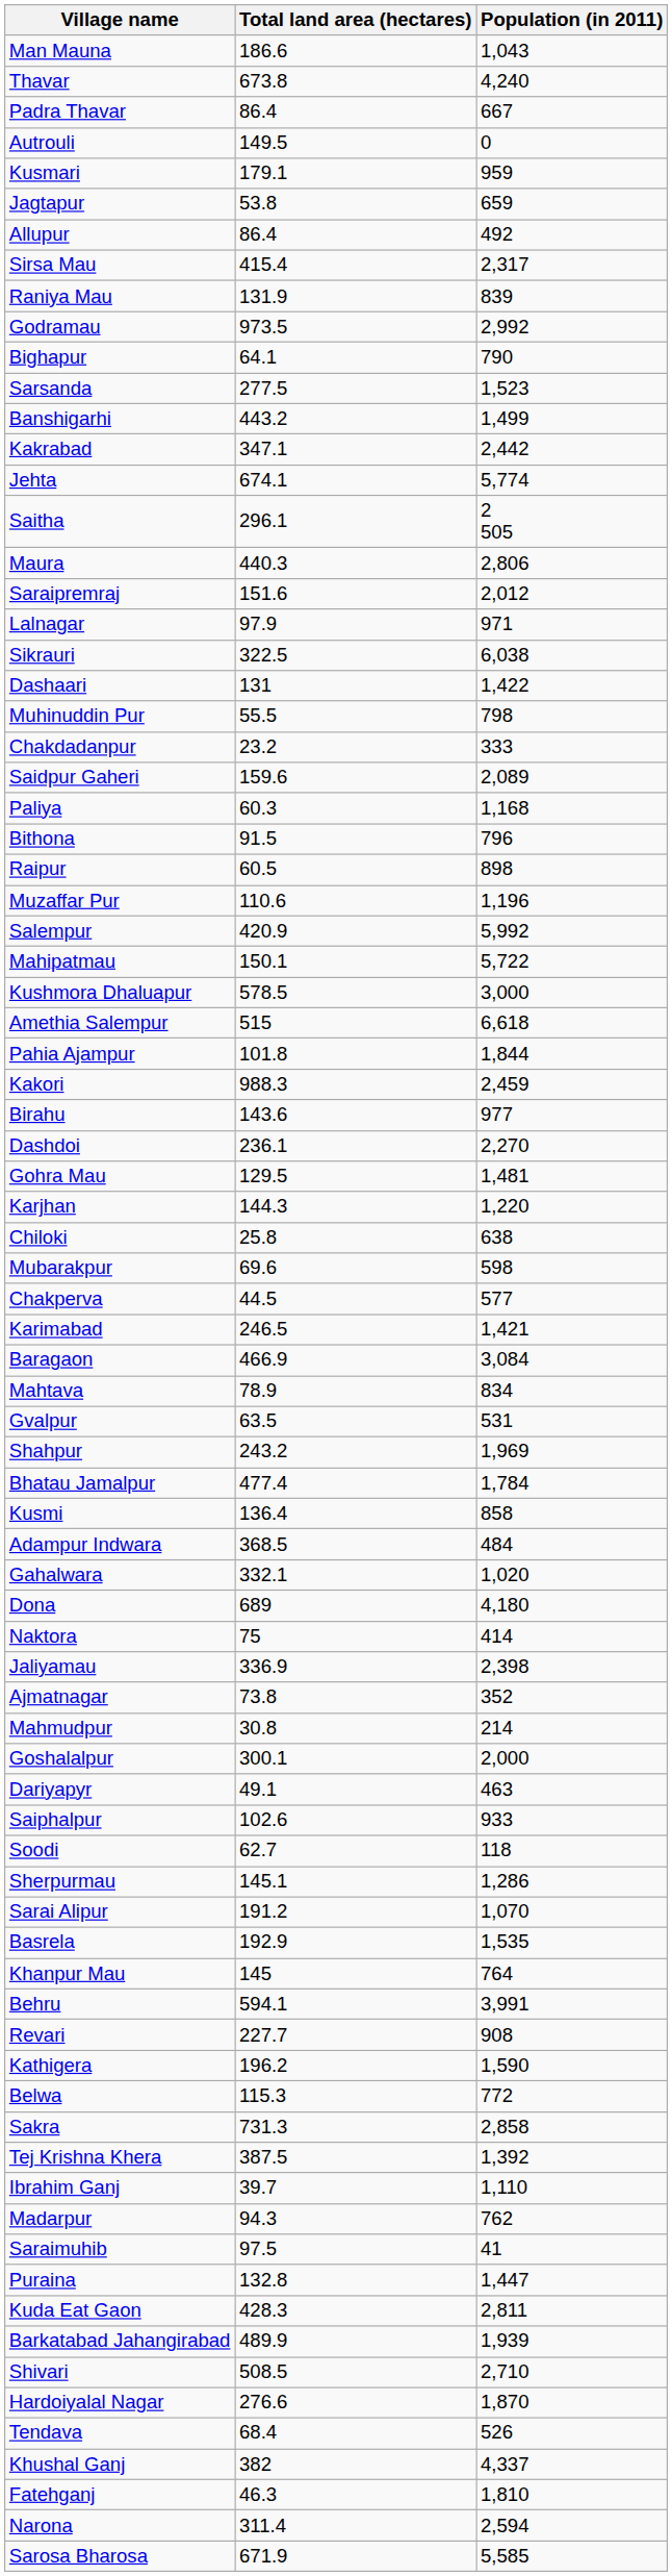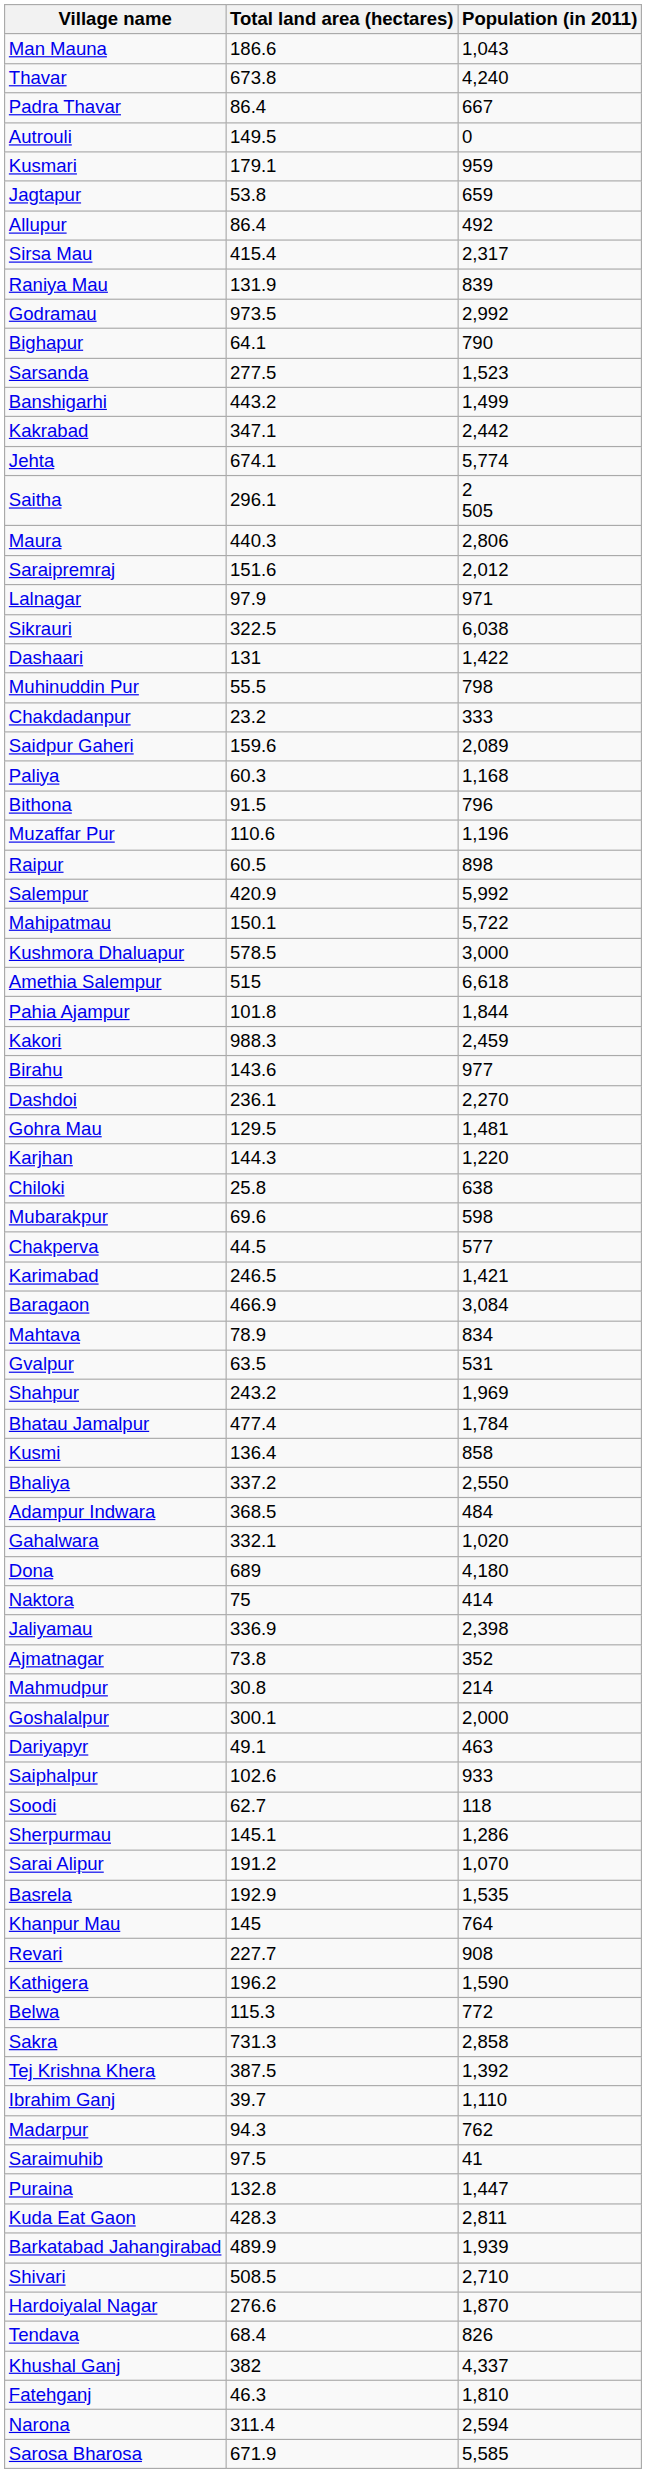 <table class="wikitable sortable">
 <tr>
 <th>Village name</th>
 <th>Total land area (hectares)</th>
 <th>Population (in 2011)</th>
 </tr>
 <tr>
 <td><a href='#'>Man Mauna</a></td>
 <td>186.6</td>
 <td>1,043</td>
 </tr>
 <tr>
 <td><a href='#'>Thavar</a></td>
 <td>673.8</td>
 <td>4,240</td>
 </tr>
 <tr>
 <td><a href='#'>Padra Thavar</a></td>
 <td>86.4</td>
 <td>667</td>
 </tr>
 <tr>
 <td><a href='#'>Autrouli</a></td>
 <td>149.5</td>
 <td>0</td>
 </tr>
 <tr>
 <td><a href='#'>Kusmari</a></td>
 <td>179.1</td>
 <td>959</td>
 </tr>
 <tr>
 <td><a href='#'>Jagtapur</a></td>
 <td>53.8</td>
 <td>659</td>
 </tr>
 <tr>
 <td><a href='#'>Allupur</a></td>
 <td>86.4</td>
 <td>492</td>
 </tr>
 <tr>
 <td><a href='#'>Sirsa Mau</a></td>
 <td>415.4</td>
 <td>2,317</td>
 </tr>
 <tr>
 <td><a href='#'>Raniya Mau</a></td>
 <td>131.9</td>
 <td>839</td>
 </tr>
 <tr>
 <td><a href='#'>Godramau</a></td>
 <td>973.5</td>
 <td>2,992</td>
 </tr>
 <tr>
 <td><a href='#'>Bighapur</a></td>
 <td>64.1</td>
 <td>790</td>
 </tr>
 <tr>
 <td><a href='#'>Sarsanda</a></td>
 <td>277.5</td>
 <td>1,523</td>
 </tr>
 <tr>
 <td><a href='#'>Banshigarhi</a></td>
 <td>443.2</td>
 <td>1,499</td>
 </tr>
 <tr>
 <td><a href='#'>Kakrabad</a></td>
 <td>347.1</td>
 <td>2,442</td>
 </tr>
 <tr>
 <td><a href='#'>Jehta</a></td>
 <td>674.1</td>
 <td>5,774</td>
 </tr>
 <tr>
 <td><a href='#'>Saitha</a></td>
 <td>296.1</td>
 <td>2<br>505</td>
 </tr>
 <tr>
 <td><a href='#'>Maura</a></td>
 <td>440.3</td>
 <td>2,806</td>
 </tr>
 <tr>
 <td><a href='#'>Saraipremraj</a></td>
 <td>151.6</td>
 <td>2,012</td>
 </tr>
 <tr>
 <td><a href='#'>Lalnagar</a></td>
 <td>97.9</td>
 <td>971</td>
 </tr>
 <tr>
 <td><a href='#'>Sikrauri</a></td>
 <td>322.5</td>
 <td>6,038</td>
 </tr>
 <tr>
 <td><a href='#'>Dashaari</a></td>
 <td>131</td>
 <td>1,422</td>
 </tr>
 <tr>
 <td><a href='#'>Muhinuddin Pur</a></td>
 <td>55.5</td>
 <td>798</td>
 </tr>
 <tr>
 <td><a href='#'>Chakdadanpur</a></td>
 <td>23.2</td>
 <td>333</td>
 </tr>
 <tr>
 <td><a href='#'>Saidpur Gaheri</a></td>
 <td>159.6</td>
 <td>2,089</td>
 </tr>
 <tr>
 <td><a href='#'>Paliya</a></td>
 <td>60.3</td>
 <td>1,168</td>
 </tr>
 <tr>
 <td><a href='#'>Bithona</a></td>
 <td>91.5</td>
 <td>796</td>
 </tr>
 <tr>
+<td><a href='#'>Muzaffar Pur</a></td>
+<td>110.6</td>
+<td>1,196</td>
+</tr>
+<tr>
 <td><a href='#'>Raipur</a></td>
 <td>60.5</td>
 <td>898</td>
-</tr>
-<tr>
-<td><a href='#'>Muzaffar Pur</a></td>
-<td>110.6</td>
-<td>1,196</td>
 </tr>
 <tr>
 <td><a href='#'>Salempur</a></td>
 <td>420.9</td>
 <td>5,992</td>
 </tr>
 <tr>
 <td><a href='#'>Mahipatmau</a></td>
 <td>150.1</td>
 <td>5,722</td>
 </tr>
 <tr>
 <td><a href='#'>Kushmora Dhaluapur</a></td>
 <td>578.5</td>
 <td>3,000</td>
 </tr>
 <tr>
 <td><a href='#'>Amethia Salempur</a></td>
 <td>515</td>
 <td>6,618</td>
 </tr>
 <tr>
 <td><a href='#'>Pahia Ajampur</a></td>
 <td>101.8</td>
 <td>1,844</td>
 </tr>
 <tr>
 <td><a href='#'>Kakori</a></td>
 <td>988.3</td>
 <td>2,459</td>
 </tr>
 <tr>
 <td><a href='#'>Birahu</a></td>
 <td>143.6</td>
 <td>977</td>
 </tr>
 <tr>
 <td><a href='#'>Dashdoi</a></td>
 <td>236.1</td>
 <td>2,270</td>
 </tr>
 <tr>
 <td><a href='#'>Gohra Mau</a></td>
 <td>129.5</td>
 <td>1,481</td>
 </tr>
 <tr>
 <td><a href='#'>Karjhan</a></td>
 <td>144.3</td>
 <td>1,220</td>
 </tr>
 <tr>
 <td><a href='#'>Chiloki</a></td>
 <td>25.8</td>
 <td>638</td>
 </tr>
 <tr>
 <td><a href='#'>Mubarakpur</a></td>
 <td>69.6</td>
 <td>598</td>
 </tr>
 <tr>
 <td><a href='#'>Chakperva</a></td>
 <td>44.5</td>
 <td>577</td>
 </tr>
 <tr>
 <td><a href='#'>Karimabad</a></td>
 <td>246.5</td>
 <td>1,421</td>
 </tr>
 <tr>
 <td><a href='#'>Baragaon</a></td>
 <td>466.9</td>
 <td>3,084</td>
 </tr>
 <tr>
 <td><a href='#'>Mahtava</a></td>
 <td>78.9</td>
 <td>834</td>
 </tr>
 <tr>
 <td><a href='#'>Gvalpur</a></td>
 <td>63.5</td>
 <td>531</td>
 </tr>
 <tr>
 <td><a href='#'>Shahpur</a></td>
 <td>243.2</td>
 <td>1,969</td>
 </tr>
 <tr>
 <td><a href='#'>Bhatau Jamalpur</a></td>
 <td>477.4</td>
 <td>1,784</td>
 </tr>
 <tr>
 <td><a href='#'>Kusmi</a></td>
 <td>136.4</td>
 <td>858</td>
 </tr>
 <tr>
+<td><a href='#'>Bhaliya</a></td>
+<td>337.2</td>
+<td>2,550</td>
+</tr>
+<tr>
 <td><a href='#'>Adampur Indwara</a></td>
 <td>368.5</td>
 <td>484</td>
 </tr>
 <tr>
 <td><a href='#'>Gahalwara</a></td>
 <td>332.1</td>
 <td>1,020</td>
 </tr>
 <tr>
 <td><a href='#'>Dona</a></td>
 <td>689</td>
 <td>4,180</td>
 </tr>
 <tr>
 <td><a href='#'>Naktora</a></td>
 <td>75</td>
 <td>414</td>
 </tr>
 <tr>
 <td><a href='#'>Jaliyamau</a></td>
 <td>336.9</td>
 <td>2,398</td>
 </tr>
 <tr>
 <td><a href='#'>Ajmatnagar</a></td>
 <td>73.8</td>
 <td>352</td>
 </tr>
 <tr>
 <td><a href='#'>Mahmudpur</a></td>
 <td>30.8</td>
 <td>214</td>
 </tr>
 <tr>
 <td><a href='#'>Goshalalpur</a></td>
 <td>300.1</td>
 <td>2,000</td>
 </tr>
 <tr>
 <td><a href='#'>Dariyapyr</a></td>
 <td>49.1</td>
 <td>463</td>
 </tr>
 <tr>
 <td><a href='#'>Saiphalpur</a></td>
 <td>102.6</td>
 <td>933</td>
 </tr>
 <tr>
 <td><a href='#'>Soodi</a></td>
 <td>62.7</td>
 <td>118</td>
 </tr>
 <tr>
 <td><a href='#'>Sherpurmau</a></td>
 <td>145.1</td>
 <td>1,286</td>
 </tr>
 <tr>
 <td><a href='#'>Sarai Alipur</a></td>
 <td>191.2</td>
 <td>1,070</td>
 </tr>
 <tr>
 <td><a href='#'>Basrela</a></td>
 <td>192.9</td>
 <td>1,535</td>
 </tr>
 <tr>
 <td><a href='#'>Khanpur Mau</a></td>
 <td>145</td>
 <td>764</td>
 </tr>
 <tr>
-<td><a href='#'>Behru</a></td>
-<td>594.1</td>
-<td>3,991</td>
-</tr>
-<tr>
 <td><a href='#'>Revari</a></td>
 <td>227.7</td>
 <td>908</td>
 </tr>
 <tr>
 <td><a href='#'>Kathigera</a></td>
 <td>196.2</td>
 <td>1,590</td>
 </tr>
 <tr>
 <td><a href='#'>Belwa</a></td>
 <td>115.3</td>
 <td>772</td>
 </tr>
 <tr>
 <td><a href='#'>Sakra</a></td>
 <td>731.3</td>
 <td>2,858</td>
 </tr>
 <tr>
 <td><a href='#'>Tej Krishna Khera</a></td>
 <td>387.5</td>
 <td>1,392</td>
 </tr>
 <tr>
 <td><a href='#'>Ibrahim Ganj</a></td>
 <td>39.7</td>
 <td>1,110</td>
 </tr>
 <tr>
 <td><a href='#'>Madarpur</a></td>
 <td>94.3</td>
 <td>762</td>
 </tr>
 <tr>
 <td><a href='#'>Saraimuhib</a></td>
 <td>97.5</td>
 <td>41</td>
 </tr>
 <tr>
 <td><a href='#'>Puraina</a></td>
 <td>132.8</td>
 <td>1,447</td>
 </tr>
 <tr>
 <td><a href='#'>Kuda Eat Gaon</a></td>
 <td>428.3</td>
 <td>2,811</td>
 </tr>
 <tr>
 <td><a href='#'>Barkatabad Jahangirabad</a></td>
 <td>489.9</td>
 <td>1,939</td>
 </tr>
 <tr>
 <td><a href='#'>Shivari</a></td>
 <td>508.5</td>
 <td>2,710</td>
 </tr>
 <tr>
 <td><a href='#'>Hardoiyalal Nagar</a></td>
 <td>276.6</td>
 <td>1,870</td>
 </tr>
 <tr>
 <td><a href='#'>Tendava</a></td>
 <td>68.4</td>
-<td>526</td>
+<td>826</td>
 </tr>
 <tr>
 <td><a href='#'>Khushal Ganj</a></td>
 <td>382</td>
 <td>4,337</td>
 </tr>
 <tr>
 <td><a href='#'>Fatehganj</a></td>
 <td>46.3</td>
 <td>1,810</td>
 </tr>
 <tr>
 <td><a href='#'>Narona</a></td>
 <td>311.4</td>
 <td>2,594</td>
 </tr>
 <tr>
 <td><a href='#'>Sarosa Bharosa</a></td>
 <td>671.9</td>
 <td>5,585</td>
 </tr>
 </table>
